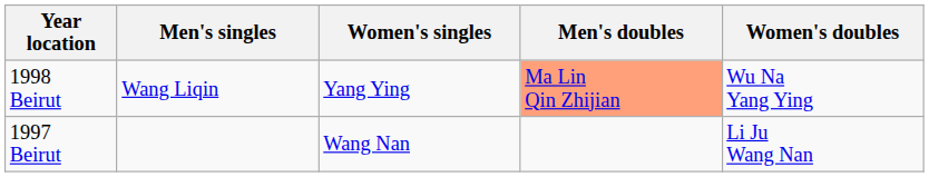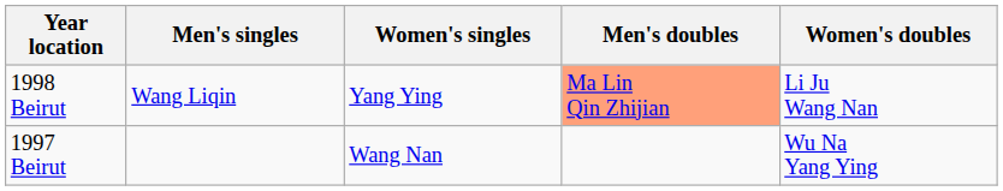 <table class="wikitable">
 <tr>
 <th width="80">Year <br> location</th>
 <th style="width:150px;">Men's singles</th>
 <th style="width:150px;">Women's singles</th>
 <th style="width:150px;">Men's doubles</th>
 <th style="width:150px;">Women's doubles</th>
 </tr>
 <tr>
 <td>1998<br> <a href='#'>Beirut</a></td>
 <td> <a href='#'>Wang Liqin</a></td>
 <td> <a href='#'>Yang Ying</a></td>
 <td style="background: lightsalmon;"> <a href='#'>Ma Lin</a> <br>  <a href='#'>Qin Zhijian</a></td>
-<td> <a href='#'>Wu Na</a> <br>  <a href='#'>Yang Ying</a></td>
+<td> <a href='#'>Li Ju</a> <br>  <a href='#'>Wang Nan</a></td>
 </tr>
 <tr>
 <td>1997<br> <a href='#'>Beirut</a></td>
 <td></td>
 <td> <a href='#'>Wang Nan</a></td>
 <td></td>
-<td> <a href='#'>Li Ju</a> <br>  <a href='#'>Wang Nan</a></td>
+<td> <a href='#'>Wu Na</a> <br>  <a href='#'>Yang Ying</a></td>
 </tr>
 </table>
